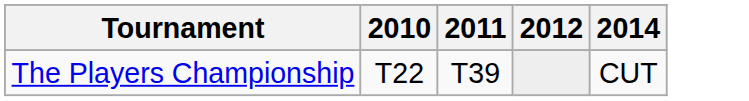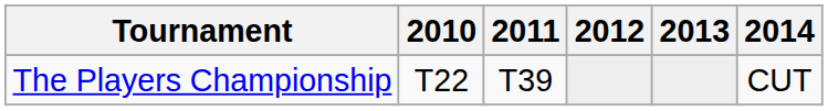 <table class="wikitable" style="font-size:95%;text-align:center;">
 <tr>
 <th>Tournament</th>
 <th>2010</th>
 <th>2011</th>
 <th>2012</th>
+<th>2013</th>
 <th>2014</th>
 </tr>
 <tr>
 <td align=left><a href='#'>The Players Championship</a></td>
 <td>T22</td>
 <td>T39</td>
 <td style="background:#eeeeee;"></td>
+<td style="background:#eeeeee;"></td>
 <td>CUT</td>
 </tr>
 </table>
